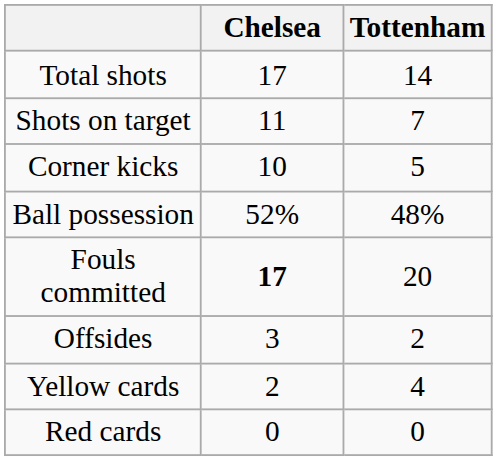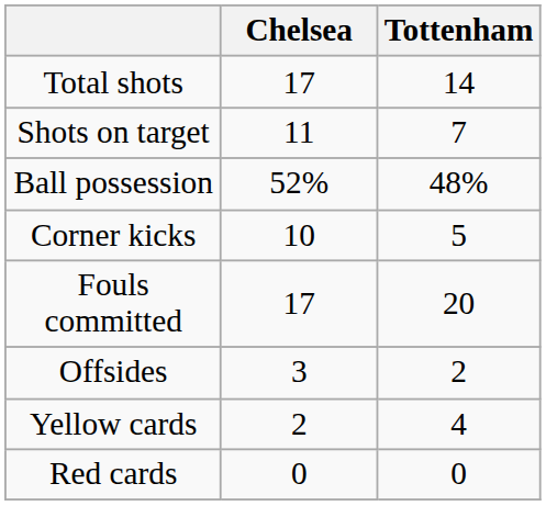 <table class="wikitable" style="text-align:center">
 <tr>
 <th width=100></th>
 <th width=70>Chelsea</th>
 <th width=70>Tottenham</th>
 </tr>
 <tr>
 <td>Total shots</td>
 <td>17</td>
 <td>14</td>
 </tr>
 <tr>
 <td>Shots on target</td>
 <td>11</td>
 <td>7</td>
 </tr>
 <tr>
+<td>Ball possession</td>
+<td>52%</td>
+<td>48%</td>
+</tr>
+<tr>
 <td>Corner kicks</td>
 <td>10</td>
 <td>5</td>
 </tr>
 <tr>
-<td>Ball possession</td>
-<td>52%</td>
-<td>48%</td>
-</tr>
-<tr>
 <td>Fouls committed</td>
-<td><strong>17</strong></td>
+<td>17</td>
 <td>20</td>
 </tr>
 <tr>
 <td>Offsides</td>
 <td>3</td>
 <td>2</td>
 </tr>
 <tr>
 <td>Yellow cards</td>
 <td>2</td>
 <td>4</td>
 </tr>
 <tr>
 <td>Red cards</td>
 <td>0</td>
 <td>0</td>
 </tr>
 </table>
